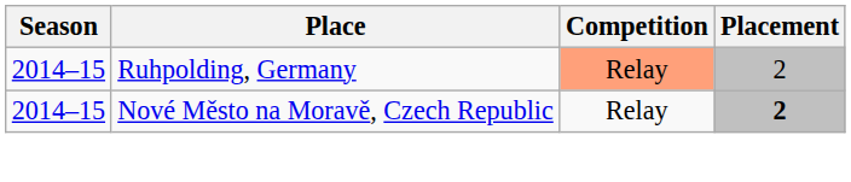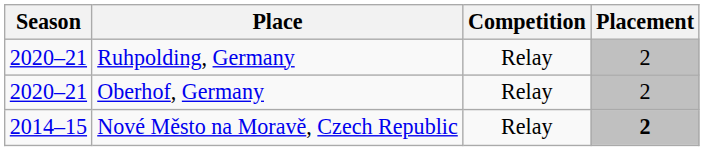 <table class="wikitable sortable" style="text-align: center;">
 <tr>
 <th>Season</th>
 <th>Place</th>
 <th>Competition</th>
 <th>Placement</th>
 </tr>
 <tr>
-<td><a href='#'>2014–15</a></td>
+<td><a href='#'>2020–21</a></td>
 <td align="left"> <a href='#'>Ruhpolding</a>, <a href='#'>Germany</a></td>
-<td style="background: lightsalmon;">Relay</td>
+<td>Relay</td>
+<td bgcolor=silver>2</td>
+</tr>
+<tr>
+<td><a href='#'>2020–21</a></td>
+<td align="left"> <a href='#'>Oberhof</a>, <a href='#'>Germany</a></td>
+<td>Relay</td>
 <td bgcolor=silver>2</td>
 </tr>
 <tr>
 <td><a href='#'>2014–15</a></td>
 <td align="left"> <a href='#'>Nové Město na Moravě</a>, <a href='#'>Czech Republic</a></td>
 <td>Relay</td>
 <td bgcolor=silver><strong>2</strong></td>
 </tr>
 </table>
